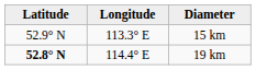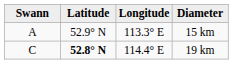 <table class="wikitable">
 <tr>
+<th width="25%" style="background:#eeeeee;">Swann</th>
 <th width="25%" style="background:#eeeeee;">Latitude</th>
 <th width="25%" style="background:#eeeeee;">Longitude</th>
 <th width="25%" style="background:#eeeeee;">Diameter</th>
 </tr>
 <tr>
+<td align="center">A</td>
 <td align="center">52.9° N</td>
 <td align="center">113.3° E</td>
 <td align="center">15 km</td>
 </tr>
 <tr>
+<td align="center">C</td>
 <td align="center"><strong>52.8° N</strong></td>
 <td align="center">114.4° E</td>
 <td align="center">19 km</td>
 </tr>
 </table>
